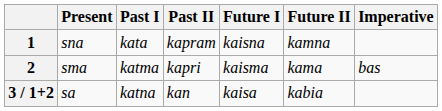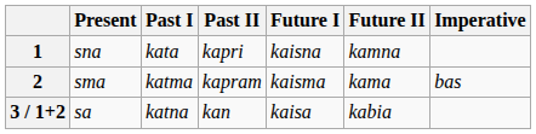 <table class="wikitable" style="margin:1em auto 1em auto;">
 <tr>
 <th style="text-align:center;"></th>
 <th style="text-align:center;">Present</th>
 <th style="text-align:center;">Past I</th>
 <th style="text-align:center;">Past II</th>
 <th style="text-align:center;">Future I</th>
 <th style="text-align:center;">Future II</th>
 <th style="text-align:center;">Imperative</th>
 </tr>
 <tr>
 <th>1</th>
 <td><em>sna</em></td>
 <td><em>kata</em></td>
-<td><em>kapram</em></td>
+<td><em>kapri</em></td>
 <td><em>kaisna</em></td>
 <td><em>kamna</em></td>
 <td></td>
 </tr>
 <tr>
 <th>2</th>
 <td><em>sma</em></td>
 <td><em>katma</em></td>
-<td><em>kapri</em></td>
+<td><em>kapram</em></td>
 <td><em>kaisma</em></td>
 <td><em>kama</em></td>
 <td><em>bas</em></td>
 </tr>
 <tr>
 <th>3 / 1+2</th>
 <td><em>sa</em></td>
 <td><em>katna</em></td>
 <td><em>kan</em></td>
 <td><em>kaisa</em></td>
 <td><em>kabia</em></td>
 <td></td>
 </tr>
 </table>
